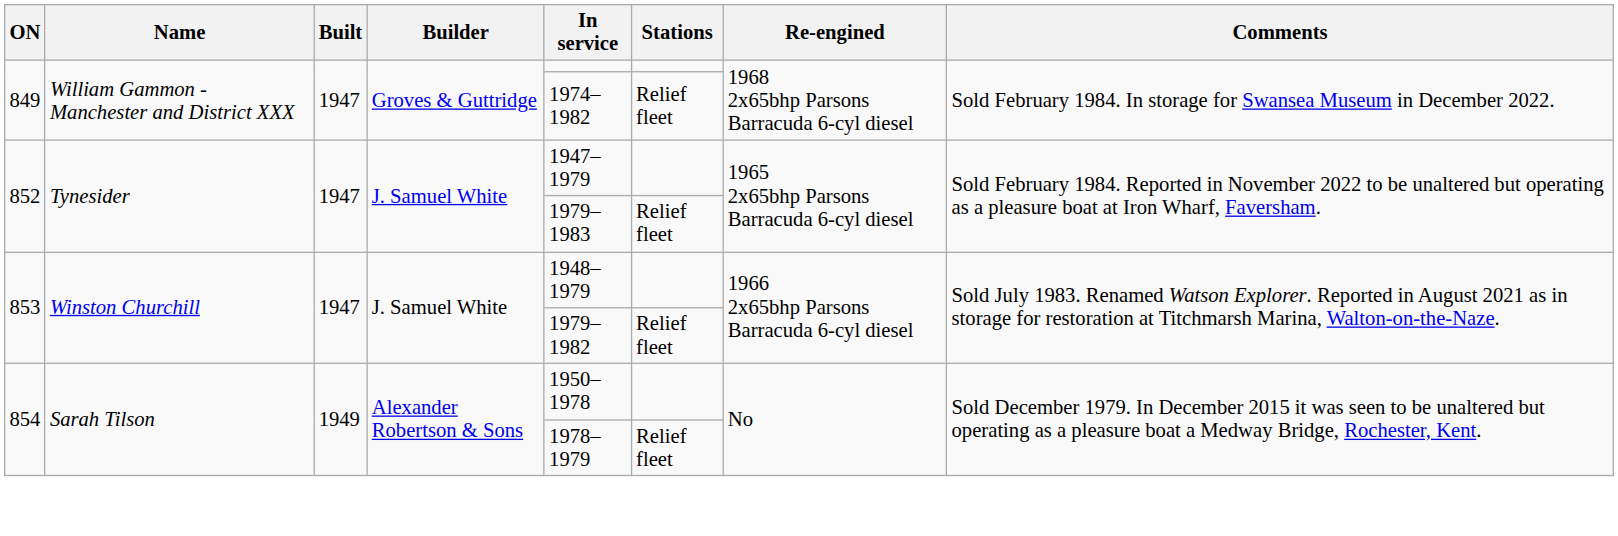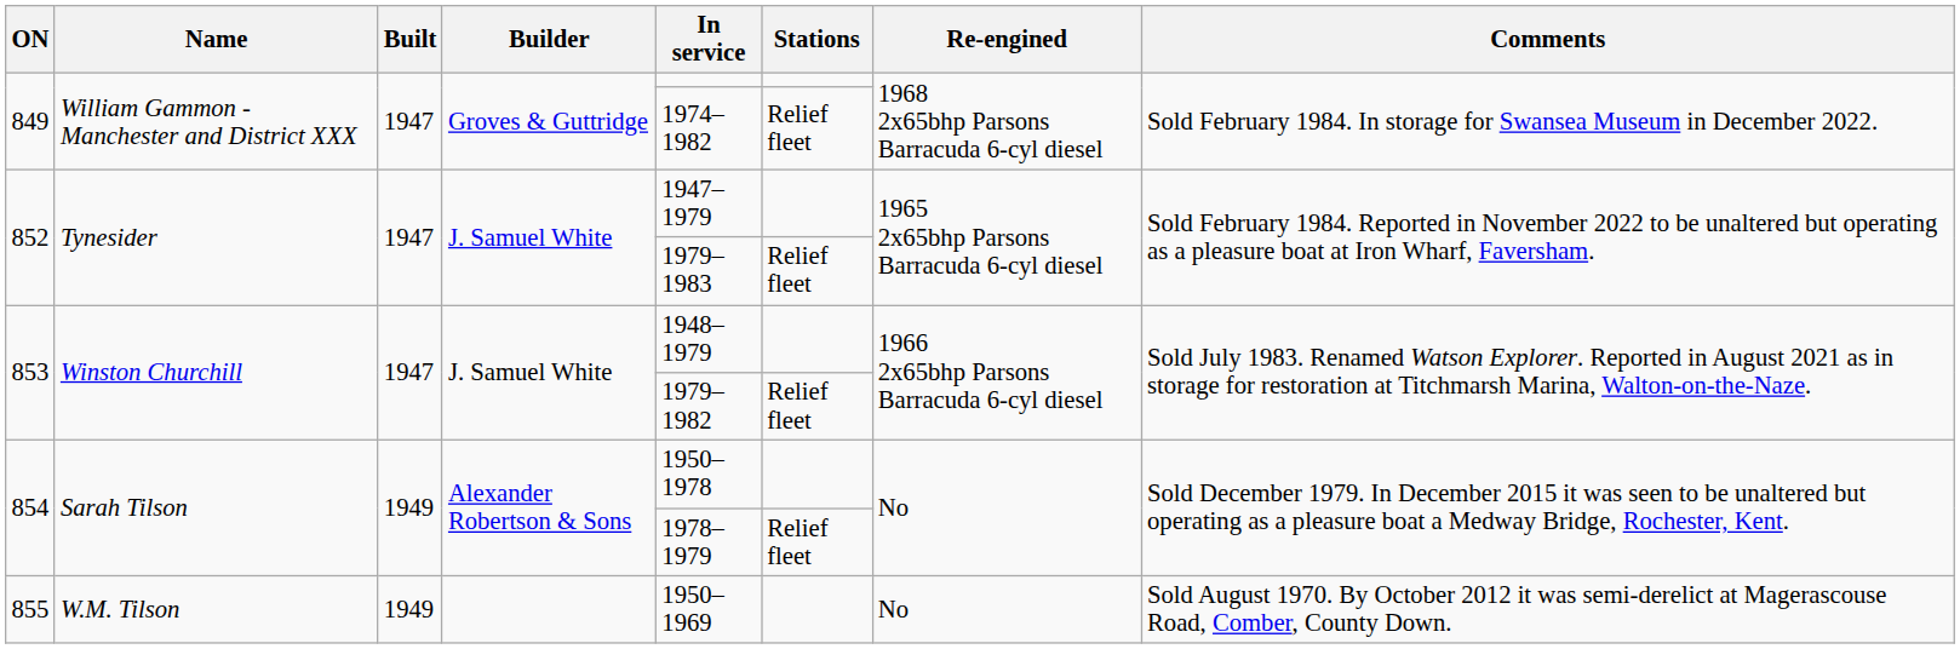 <table class="wikitable">
 <tr>
 <th>ON</th>
 <th>Name</th>
 <th>Built</th>
 <th>Builder</th>
 <th>In service</th>
 <th>Stations</th>
 <th>Re-engined</th>
 <th>Comments</th>
 </tr>
 <tr>
 <td rowspan="2">849</td>
 <td rowspan="2"><em>William Gammon - Manchester and District XXX</em></td>
 <td rowspan="2">1947</td>
 <td rowspan="2"><a href='#'>Groves & Guttridge</a></td>
 <td></td>
 <td></td>
 <td rowspan="2">1968<br>2x65bhp Parsons Barracuda 6-cyl diesel</td>
 <td rowspan="2">Sold February 1984. In storage for <a href='#'>Swansea Museum</a> in December 2022.</td>
 </tr>
 <tr>
 <td>1974–1982</td>
 <td>Relief fleet</td>
 </tr>
 <tr>
 <td rowspan="2">852</td>
 <td rowspan="2"><em>Tynesider</em></td>
 <td rowspan="2">1947</td>
 <td rowspan="2"><a href='#'>J. Samuel White</a></td>
 <td>1947–1979</td>
 <td></td>
 <td rowspan="2">1965<br>2x65bhp Parsons Barracuda 6-cyl diesel</td>
 <td rowspan="2">Sold February 1984. Reported in November 2022 to be unaltered but operating as a pleasure boat at Iron Wharf, <a href='#'>Faversham</a>.</td>
 </tr>
 <tr>
 <td>1979–1983</td>
 <td>Relief fleet</td>
 </tr>
 <tr>
 <td rowspan="2">853</td>
 <td rowspan="2"><a href='#'><em>Winston Churchill<br></em></a></td>
 <td rowspan="2">1947</td>
 <td rowspan="2">J. Samuel White</td>
 <td>1948–1979</td>
 <td></td>
 <td rowspan="2">1966<br>2x65bhp Parsons Barracuda 6-cyl diesel</td>
 <td rowspan="2">Sold July 1983. Renamed <em>Watson Explorer</em>. Reported in August 2021 as in storage for restoration at Titchmarsh Marina, <a href='#'>Walton-on-the-Naze</a>.</td>
 </tr>
 <tr>
 <td>1979–1982</td>
 <td>Relief fleet</td>
 </tr>
 <tr>
 <td rowspan="2">854</td>
 <td rowspan="2"><em>Sarah Tilson</em></td>
 <td rowspan="2">1949</td>
 <td rowspan="2"><a href='#'>Alexander Robertson & Sons</a></td>
 <td>1950–1978</td>
 <td></td>
 <td rowspan="2">No</td>
 <td rowspan="2">Sold December 1979. In December 2015 it was seen to be unaltered but operating as a pleasure boat a Medway Bridge, <a href='#'>Rochester, Kent</a>.</td>
 </tr>
 <tr>
 <td>1978–1979</td>
 <td>Relief fleet</td>
 </tr>
+<tr>
+<td>855</td>
+<td><em>W.M. Tilson</em></td>
+<td>1949</td>
+<td></td>
+<td>1950–1969</td>
+<td></td>
+<td>No</td>
+<td>Sold August 1970. By October 2012 it was semi-derelict at Magerascouse Road, <a href='#'>Comber</a>, County Down.</td>
+</tr>
 </table>
